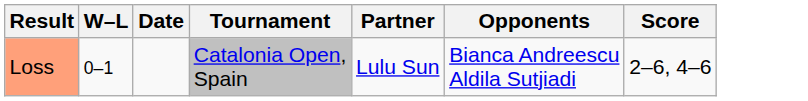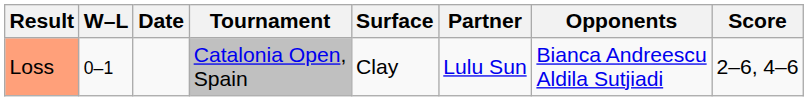 <table class="sortable wikitable">
 <tr>
 <th>Result</th>
 <th class="unsortable">W–L</th>
 <th>Date</th>
 <th>Tournament</th>
+<th>Surface</th>
 <th>Partner</th>
 <th>Opponents</th>
 <th class="unsortable">Score</th>
 </tr>
 <tr>
 <td style="background:#FFA07a">Loss</td>
 <td><small>0–1</small></td>
 <td><a href='#'></a></td>
 <td bgcolor=silver><a href='#'>Catalonia Open</a>, <br>Spain</td>
+<td>Clay</td>
 <td> <a href='#'>Lulu Sun</a></td>
 <td> <a href='#'>Bianca Andreescu</a> <br>  <a href='#'>Aldila Sutjiadi</a></td>
 <td>2–6, 4–6</td>
 </tr>
 </table>
